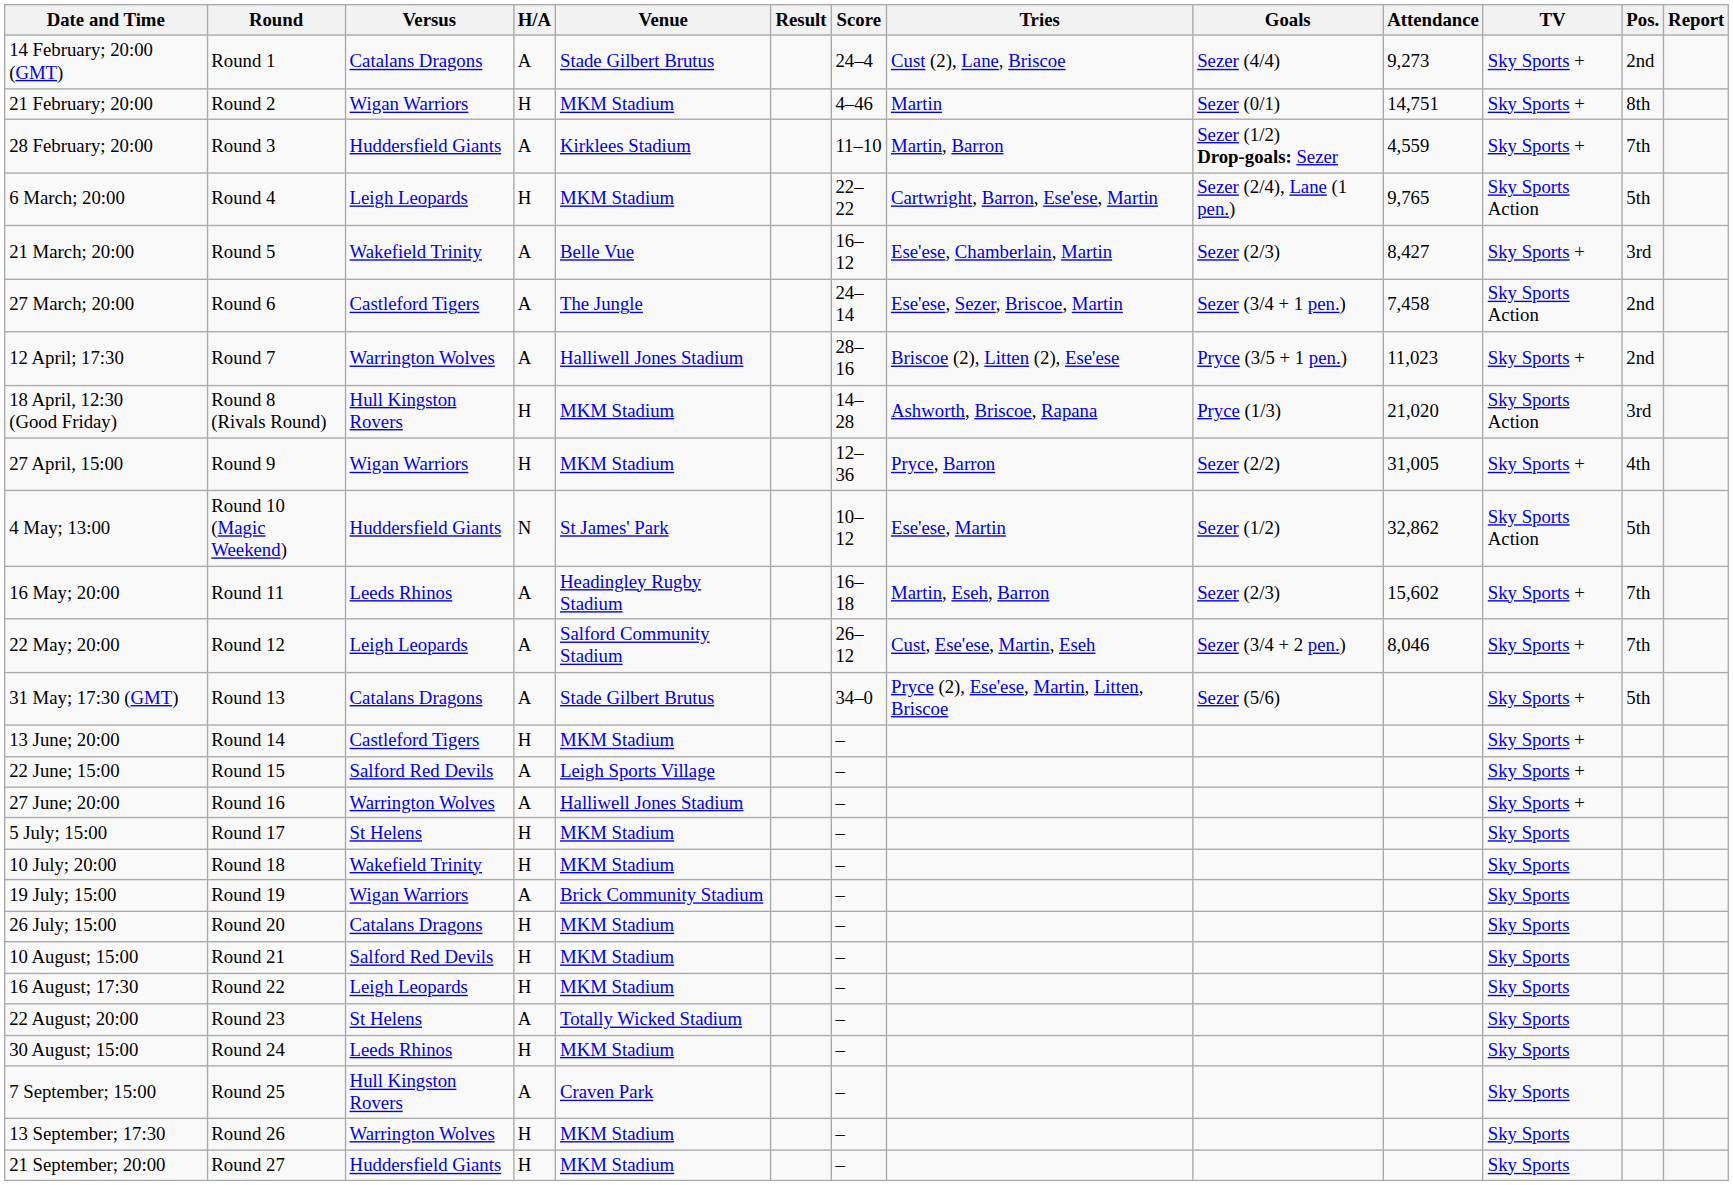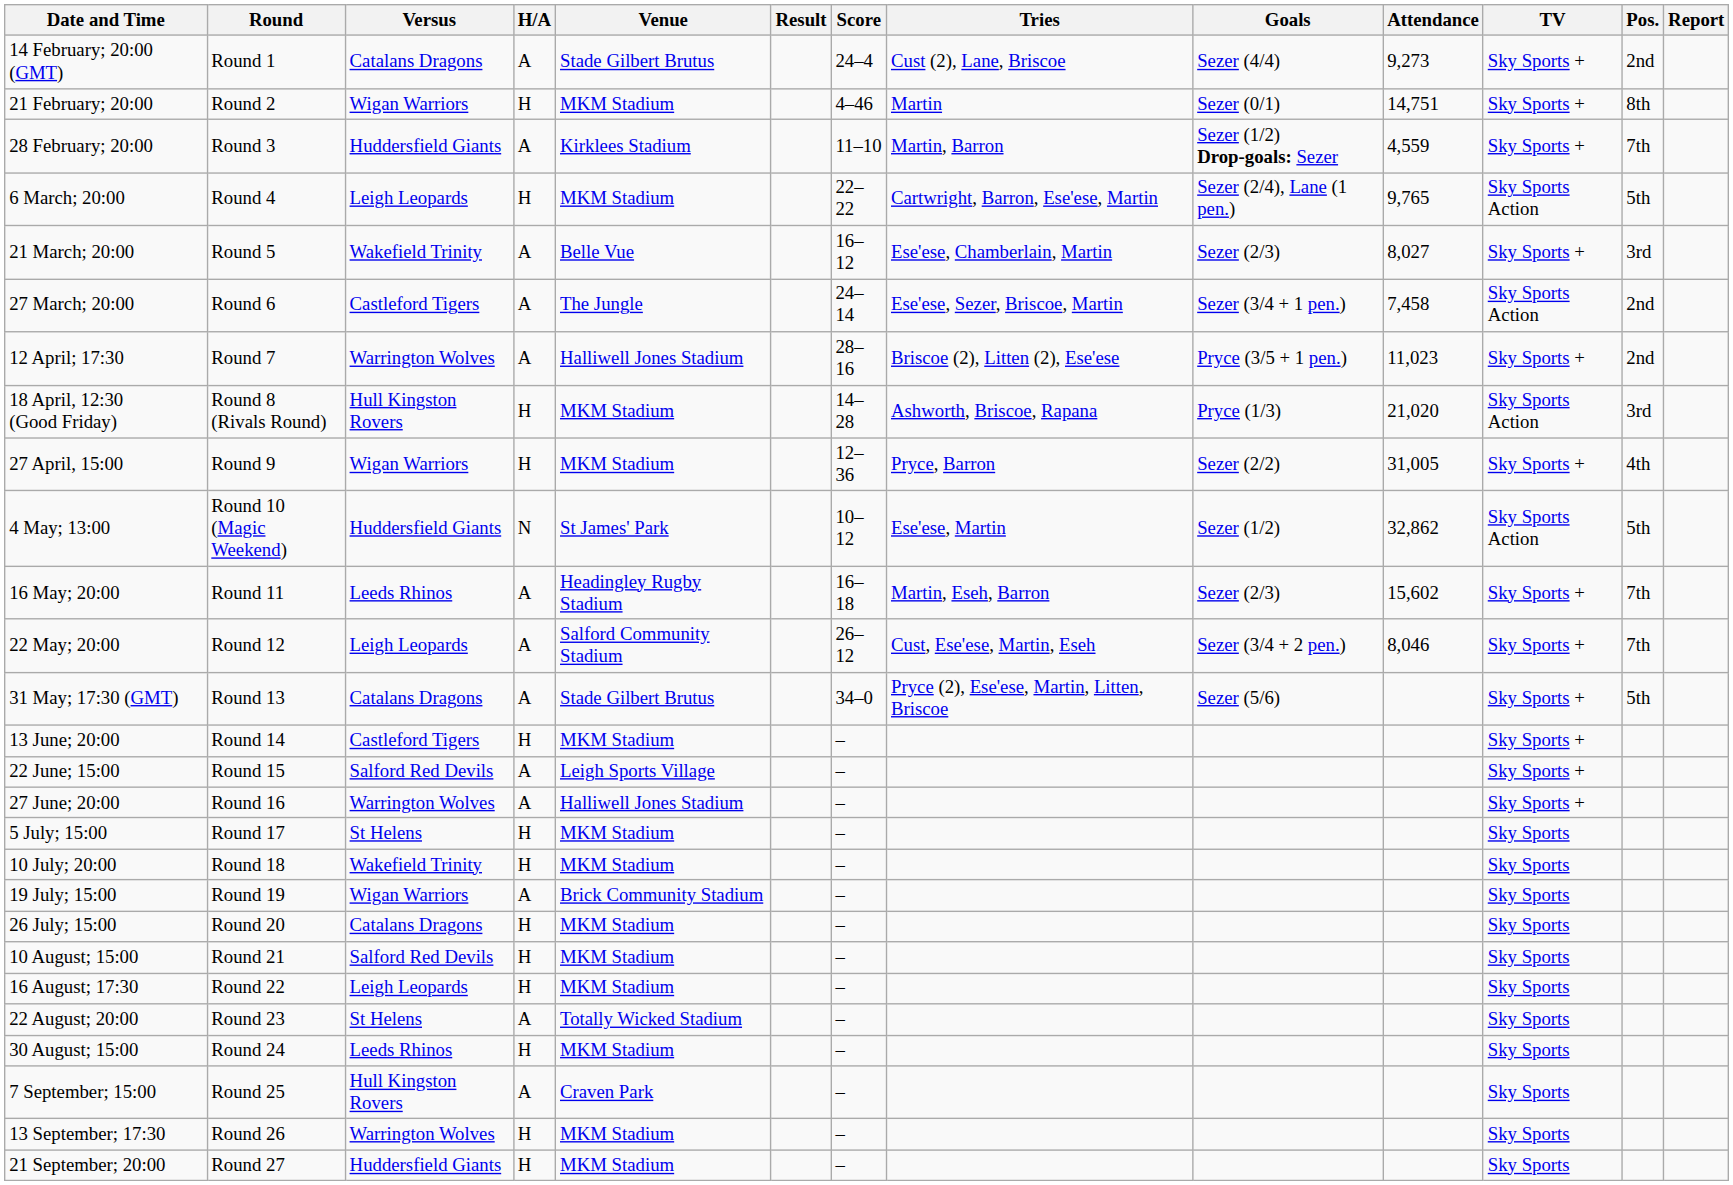 <table class="wikitable defaultleft col4center col7center col10right col12center" style="font-size:85%;">
 <tr>
 <th>Date and Time</th>
 <th>Round</th>
 <th>Versus</th>
 <th>H/A</th>
 <th>Venue</th>
 <th>Result</th>
 <th>Score</th>
 <th>Tries</th>
 <th>Goals</th>
 <th>Attendance</th>
 <th>TV</th>
 <th>Pos.</th>
 <th>Report</th>
 </tr>
 <tr>
 <td>14 February; 20:00 (<a href='#'>GMT</a>)</td>
 <td>Round 1</td>
 <td> <a href='#'>Catalans Dragons</a></td>
 <td>A</td>
 <td><a href='#'>Stade Gilbert Brutus</a></td>
 <td></td>
 <td>24–4</td>
 <td><a href='#'>Cust</a> (2), <a href='#'>Lane</a>, <a href='#'>Briscoe</a></td>
 <td><a href='#'>Sezer</a> (4/4)</td>
 <td>9,273</td>
 <td><a href='#'>Sky Sports</a> +</td>
 <td>2nd</td>
 <td></td>
 </tr>
 <tr>
 <td>21 February; 20:00</td>
 <td>Round 2</td>
 <td> <a href='#'>Wigan Warriors</a></td>
 <td>H</td>
 <td><a href='#'>MKM Stadium</a></td>
 <td></td>
 <td>4–46</td>
 <td><a href='#'>Martin</a></td>
 <td><a href='#'>Sezer</a> (0/1)</td>
 <td>14,751</td>
 <td><a href='#'>Sky Sports</a> +</td>
 <td>8th</td>
 <td></td>
 </tr>
 <tr>
 <td>28 February; 20:00</td>
 <td>Round 3</td>
 <td> <a href='#'>Huddersfield Giants</a></td>
 <td>A</td>
 <td><a href='#'>Kirklees Stadium</a></td>
 <td></td>
 <td>11–10</td>
 <td><a href='#'>Martin</a>, <a href='#'>Barron</a></td>
 <td><a href='#'>Sezer</a> (1/2)<br><strong>Drop-goals:</strong> <a href='#'>Sezer</a></td>
 <td>4,559</td>
 <td><a href='#'>Sky Sports</a> +</td>
 <td>7th</td>
 <td></td>
 </tr>
 <tr>
 <td>6 March; 20:00</td>
 <td>Round 4</td>
 <td> <a href='#'>Leigh Leopards</a></td>
 <td>H</td>
 <td><a href='#'>MKM Stadium</a></td>
 <td></td>
 <td>22–22 </td>
 <td><a href='#'>Cartwright</a>, <a href='#'>Barron</a>, <a href='#'>Ese'ese</a>, <a href='#'>Martin</a></td>
 <td><a href='#'>Sezer</a> (2/4), <a href='#'>Lane</a> (1 <a href='#'>pen.</a>)</td>
 <td>9,765</td>
 <td><a href='#'>Sky Sports</a> Action</td>
 <td>5th</td>
 <td></td>
 </tr>
 <tr>
 <td>21 March; 20:00</td>
 <td>Round 5</td>
 <td> <a href='#'>Wakefield Trinity</a></td>
 <td>A</td>
 <td><a href='#'>Belle Vue</a></td>
 <td></td>
 <td>16–12</td>
 <td><a href='#'>Ese'ese</a>, <a href='#'>Chamberlain</a>, <a href='#'>Martin</a></td>
 <td><a href='#'>Sezer</a> (2/3)</td>
-<td>8,427</td>
+<td>8,027</td>
 <td><a href='#'>Sky Sports</a> +</td>
 <td>3rd</td>
 <td></td>
 </tr>
 <tr>
 <td>27 March; 20:00</td>
 <td>Round 6</td>
 <td> <a href='#'>Castleford Tigers</a></td>
 <td>A</td>
 <td><a href='#'>The Jungle</a></td>
 <td></td>
 <td>24–14</td>
 <td><a href='#'>Ese'ese</a>, <a href='#'>Sezer</a>, <a href='#'>Briscoe</a>, <a href='#'>Martin</a></td>
 <td><a href='#'>Sezer</a> (3/4 + 1 <a href='#'>pen.</a>)</td>
 <td>7,458</td>
 <td><a href='#'>Sky Sports</a> Action</td>
 <td>2nd</td>
 <td></td>
 </tr>
 <tr>
 <td>12 April; 17:30</td>
 <td>Round 7</td>
 <td> <a href='#'>Warrington Wolves</a></td>
 <td>A</td>
 <td><a href='#'>Halliwell Jones Stadium</a></td>
 <td></td>
 <td>28–16</td>
 <td><a href='#'>Briscoe</a> (2), <a href='#'>Litten</a> (2), <a href='#'>Ese'ese</a></td>
 <td><a href='#'>Pryce</a> (3/5 + 1 <a href='#'>pen.</a>)</td>
 <td>11,023</td>
 <td><a href='#'>Sky Sports</a> +</td>
 <td>2nd</td>
 <td></td>
 </tr>
 <tr>
 <td>18 April, 12:30<br>(Good Friday)</td>
 <td>Round 8<br>(Rivals Round)</td>
 <td> <a href='#'>Hull Kingston Rovers</a></td>
 <td>H</td>
 <td><a href='#'>MKM Stadium</a></td>
 <td></td>
 <td>14–28</td>
 <td><a href='#'>Ashworth</a>, <a href='#'>Briscoe</a>, <a href='#'>Rapana</a></td>
 <td><a href='#'>Pryce</a> (1/3)</td>
 <td>21,020</td>
 <td><a href='#'>Sky Sports</a> Action</td>
 <td>3rd</td>
 <td></td>
 </tr>
 <tr>
 <td>27 April, 15:00</td>
 <td>Round 9</td>
 <td> <a href='#'>Wigan Warriors</a></td>
 <td>H</td>
 <td><a href='#'>MKM Stadium</a></td>
 <td></td>
 <td>12–36</td>
 <td><a href='#'>Pryce</a>, <a href='#'>Barron</a></td>
 <td><a href='#'>Sezer</a> (2/2)</td>
 <td>31,005</td>
 <td><a href='#'>Sky Sports</a> +</td>
 <td>4th</td>
 <td></td>
 </tr>
 <tr>
 <td>4 May; 13:00</td>
 <td>Round 10<br>(<a href='#'>Magic Weekend</a>)</td>
 <td> <a href='#'>Huddersfield Giants</a></td>
 <td>N</td>
 <td><a href='#'>St James' Park</a></td>
 <td></td>
 <td>10–12</td>
 <td><a href='#'>Ese'ese</a>, <a href='#'>Martin</a></td>
 <td><a href='#'>Sezer</a> (1/2)</td>
 <td>32,862</td>
 <td><a href='#'>Sky Sports</a> Action</td>
 <td>5th</td>
 <td></td>
 </tr>
 <tr>
 <td>16 May; 20:00</td>
 <td>Round 11</td>
 <td> <a href='#'>Leeds Rhinos</a></td>
 <td>A</td>
 <td><a href='#'>Headingley Rugby Stadium</a></td>
 <td></td>
 <td>16–18</td>
 <td><a href='#'>Martin</a>, <a href='#'>Eseh</a>, <a href='#'>Barron</a></td>
 <td><a href='#'>Sezer</a> (2/3)</td>
 <td>15,602</td>
 <td><a href='#'>Sky Sports</a> +</td>
 <td>7th</td>
 <td></td>
 </tr>
 <tr>
 <td>22 May; 20:00</td>
 <td>Round 12</td>
 <td> <a href='#'>Leigh Leopards</a></td>
 <td>A</td>
 <td><a href='#'>Salford Community Stadium</a></td>
 <td></td>
 <td>26–12</td>
 <td><a href='#'>Cust</a>, <a href='#'>Ese'ese</a>, <a href='#'>Martin</a>, <a href='#'>Eseh</a></td>
 <td><a href='#'>Sezer</a> (3/4 + 2 <a href='#'>pen.</a>)</td>
 <td>8,046</td>
 <td><a href='#'>Sky Sports</a> +</td>
 <td>7th</td>
 <td></td>
 </tr>
 <tr>
 <td>31 May; 17:30 (<a href='#'>GMT</a>)</td>
 <td>Round 13</td>
 <td> <a href='#'>Catalans Dragons</a></td>
 <td>A</td>
 <td><a href='#'>Stade Gilbert Brutus</a></td>
 <td></td>
 <td>34–0</td>
 <td><a href='#'>Pryce</a> (2), <a href='#'>Ese'ese</a>, <a href='#'>Martin</a>, <a href='#'>Litten</a>, <a href='#'>Briscoe</a></td>
 <td><a href='#'>Sezer</a> (5/6)</td>
 <td></td>
 <td><a href='#'>Sky Sports</a> +</td>
 <td>5th</td>
 <td></td>
 </tr>
 <tr>
 <td>13 June; 20:00</td>
 <td>Round 14</td>
 <td> <a href='#'>Castleford Tigers</a></td>
 <td>H</td>
 <td><a href='#'>MKM Stadium</a></td>
 <td></td>
 <td>–</td>
 <td></td>
 <td></td>
 <td></td>
 <td><a href='#'>Sky Sports</a> +</td>
 <td></td>
 <td></td>
 </tr>
 <tr>
 <td>22 June; 15:00</td>
 <td>Round 15</td>
 <td> <a href='#'>Salford Red Devils</a></td>
 <td>A</td>
 <td><a href='#'>Leigh Sports Village</a></td>
 <td></td>
 <td>–</td>
 <td></td>
 <td></td>
 <td></td>
 <td><a href='#'>Sky Sports</a> +</td>
 <td></td>
 <td></td>
 </tr>
 <tr>
 <td>27 June; 20:00</td>
 <td>Round 16</td>
 <td> <a href='#'>Warrington Wolves</a></td>
 <td>A</td>
 <td><a href='#'>Halliwell Jones Stadium</a></td>
 <td></td>
 <td>–</td>
 <td></td>
 <td></td>
 <td></td>
 <td><a href='#'>Sky Sports</a> +</td>
 <td></td>
 <td></td>
 </tr>
 <tr>
 <td>5 July; 15:00</td>
 <td>Round 17</td>
 <td> <a href='#'>St Helens</a></td>
 <td>H</td>
 <td><a href='#'>MKM Stadium</a></td>
 <td></td>
 <td>–</td>
 <td></td>
 <td></td>
 <td></td>
 <td><a href='#'>Sky Sports</a></td>
 <td></td>
 <td></td>
 </tr>
 <tr>
 <td>10 July; 20:00</td>
 <td>Round 18</td>
 <td> <a href='#'>Wakefield Trinity</a></td>
 <td>H</td>
 <td><a href='#'>MKM Stadium</a></td>
 <td></td>
 <td>–</td>
 <td></td>
 <td></td>
 <td></td>
 <td><a href='#'>Sky Sports</a></td>
 <td></td>
 <td></td>
 </tr>
 <tr>
 <td>19 July; 15:00</td>
 <td>Round 19</td>
 <td> <a href='#'>Wigan Warriors</a></td>
 <td>A</td>
 <td><a href='#'>Brick Community Stadium</a></td>
 <td></td>
 <td>–</td>
 <td></td>
 <td></td>
 <td></td>
 <td><a href='#'>Sky Sports</a></td>
 <td></td>
 <td></td>
 </tr>
 <tr>
 <td>26 July; 15:00</td>
 <td>Round 20</td>
 <td> <a href='#'>Catalans Dragons</a></td>
 <td>H</td>
 <td><a href='#'>MKM Stadium</a></td>
 <td></td>
 <td>–</td>
 <td></td>
 <td></td>
 <td></td>
 <td><a href='#'>Sky Sports</a></td>
 <td></td>
 <td></td>
 </tr>
 <tr>
 <td>10 August; 15:00</td>
 <td>Round 21</td>
 <td> <a href='#'>Salford Red Devils</a></td>
 <td>H</td>
 <td><a href='#'>MKM Stadium</a></td>
 <td></td>
 <td>–</td>
 <td></td>
 <td></td>
 <td></td>
 <td><a href='#'>Sky Sports</a></td>
 <td></td>
 <td></td>
 </tr>
 <tr>
 <td>16 August; 17:30</td>
 <td>Round 22</td>
 <td> <a href='#'>Leigh Leopards</a></td>
 <td>H</td>
 <td><a href='#'>MKM Stadium</a></td>
 <td></td>
 <td>–</td>
 <td></td>
 <td></td>
 <td></td>
 <td><a href='#'>Sky Sports</a></td>
 <td></td>
 <td></td>
 </tr>
 <tr>
 <td>22 August; 20:00</td>
 <td>Round 23</td>
 <td> <a href='#'>St Helens</a></td>
 <td>A</td>
 <td><a href='#'>Totally Wicked Stadium</a></td>
 <td></td>
 <td>–</td>
 <td></td>
 <td></td>
 <td></td>
 <td><a href='#'>Sky Sports</a></td>
 <td></td>
 <td></td>
 </tr>
 <tr>
 <td>30 August; 15:00</td>
 <td>Round 24</td>
 <td> <a href='#'>Leeds Rhinos</a></td>
 <td>H</td>
 <td><a href='#'>MKM Stadium</a></td>
 <td></td>
 <td>–</td>
 <td></td>
 <td></td>
 <td></td>
 <td><a href='#'>Sky Sports</a></td>
 <td></td>
 <td></td>
 </tr>
 <tr>
 <td>7 September; 15:00</td>
 <td>Round 25</td>
 <td> <a href='#'>Hull Kingston Rovers</a></td>
 <td>A</td>
 <td><a href='#'>Craven Park</a></td>
 <td></td>
 <td>–</td>
 <td></td>
 <td></td>
 <td></td>
 <td><a href='#'>Sky Sports</a></td>
 <td></td>
 <td></td>
 </tr>
 <tr>
 <td>13 September; 17:30</td>
 <td>Round 26</td>
 <td> <a href='#'>Warrington Wolves</a></td>
 <td>H</td>
 <td><a href='#'>MKM Stadium</a></td>
 <td></td>
 <td>–</td>
 <td></td>
 <td></td>
 <td></td>
 <td><a href='#'>Sky Sports</a></td>
 <td></td>
 <td></td>
 </tr>
 <tr>
 <td>21 September; 20:00</td>
 <td>Round 27</td>
 <td> <a href='#'>Huddersfield Giants</a></td>
 <td>H</td>
 <td><a href='#'>MKM Stadium</a></td>
 <td></td>
 <td>–</td>
 <td></td>
 <td></td>
 <td></td>
 <td><a href='#'>Sky Sports</a></td>
 <td></td>
 <td></td>
 </tr>
 </table>
